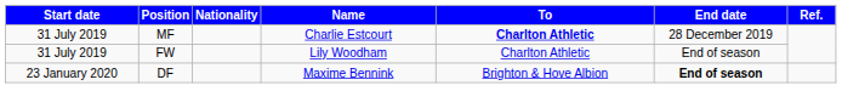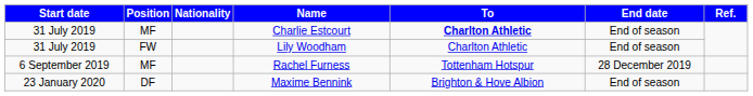 <table class="wikitable" style="text-align:center; font-size:90%; ">
 <tr>
 <th style="background:#00f; color:white; width:150px;">Start date</th>
 <th style="background:#00f; color:white; width:50px;">Position</th>
 <th style="background:#00f; color:white; width:50px;">Nationality</th>
 <th style="background:#00f; color:white; width:200px;">Name</th>
 <th style="background:#00f; color:white; width:250px;">To</th>
 <th style="background:#00f; color:white; width:150px;">End date</th>
 <th style="background:#00f; color:white; width:50px;">Ref.</th>
 </tr>
 <tr>
 <td>31 July 2019</td>
 <td>MF</td>
 <td></td>
 <td><a href='#'>Charlie Estcourt</a></td>
 <td><strong><a href='#'>Charlton Athletic</a></strong></td>
-<td>28 December 2019</td>
+<td>End of season</td>
 <td rowspan="2"></td>
 </tr>
 <tr>
 <td>31 July 2019</td>
 <td>FW</td>
 <td></td>
 <td><a href='#'>Lily Woodham</a></td>
 <td><a href='#'>Charlton Athletic</a></td>
 <td>End of season</td>
 </tr>
 <tr>
+<td>6 September 2019</td>
+<td>MF</td>
+<td></td>
+<td><a href='#'>Rachel Furness</a></td>
+<td><a href='#'>Tottenham Hotspur</a></td>
+<td>28 December 2019</td>
+<td></td>
+</tr>
+<tr>
 <td>23 January 2020</td>
 <td>DF</td>
 <td></td>
 <td><a href='#'>Maxime Bennink</a></td>
 <td><a href='#'>Brighton & Hove Albion</a></td>
-<td><strong>End of season</strong></td>
+<td>End of season</td>
 <td></td>
 </tr>
 </table>
